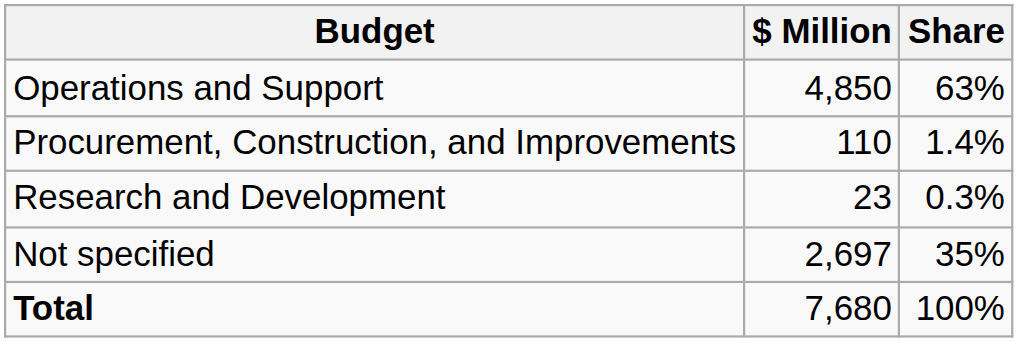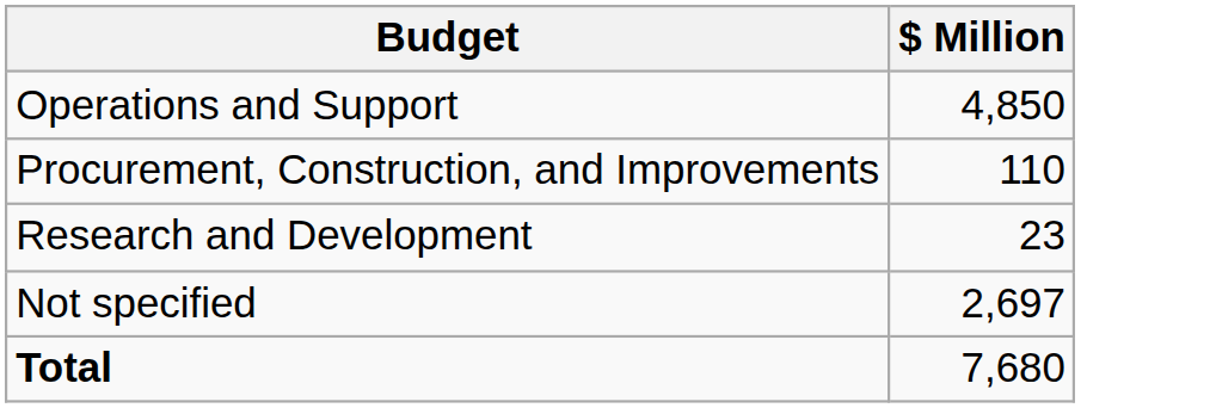 <table class="wikitable">
 <tr>
 <th>Budget</th>
 <th>$ Million</th>
-<th>Share</th>
 </tr>
 <tr align="RIGHT">
 <td align="left">Operations and Support</td>
 <td>4,850</td>
-<td>63%</td>
 </tr>
 <tr align="RIGHT">
 <td align="left">Procurement, Construction, and Improvements</td>
 <td>110</td>
-<td>1.4%</td>
 </tr>
 <tr align="RIGHT">
 <td align="left">Research and Development</td>
 <td>23</td>
-<td>0.3%</td>
 </tr>
 <tr align="RIGHT">
 <td align="left">Not specified</td>
 <td>2,697</td>
-<td>35%</td>
 </tr>
 <tr align="RIGHT">
 <td align="left"><strong>Total</strong></td>
 <td>7,680</td>
-<td>100%</td>
 </tr>
 </table>
